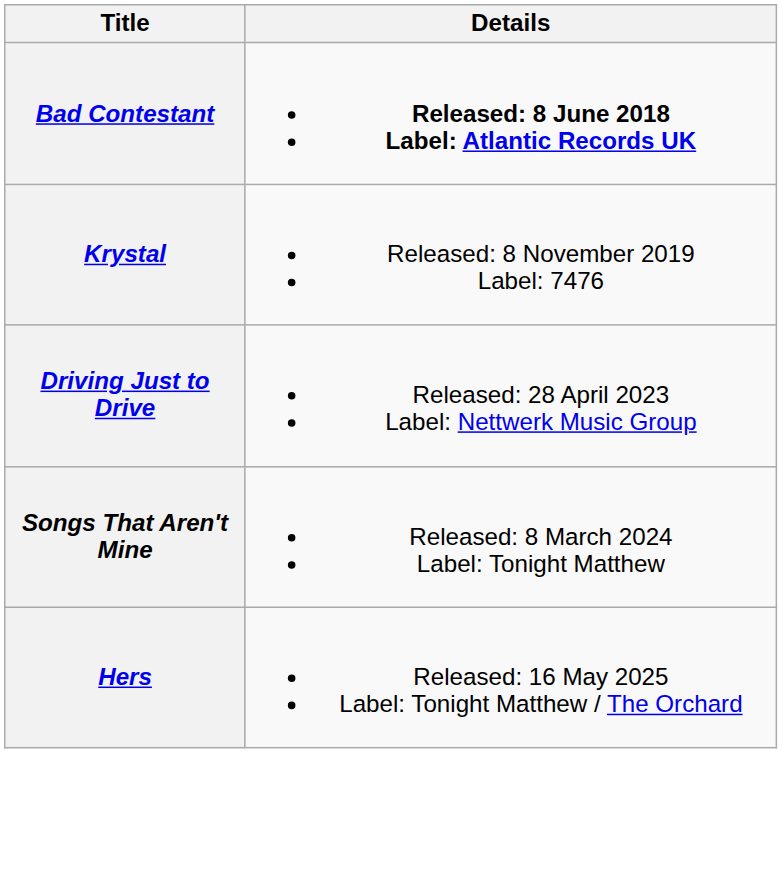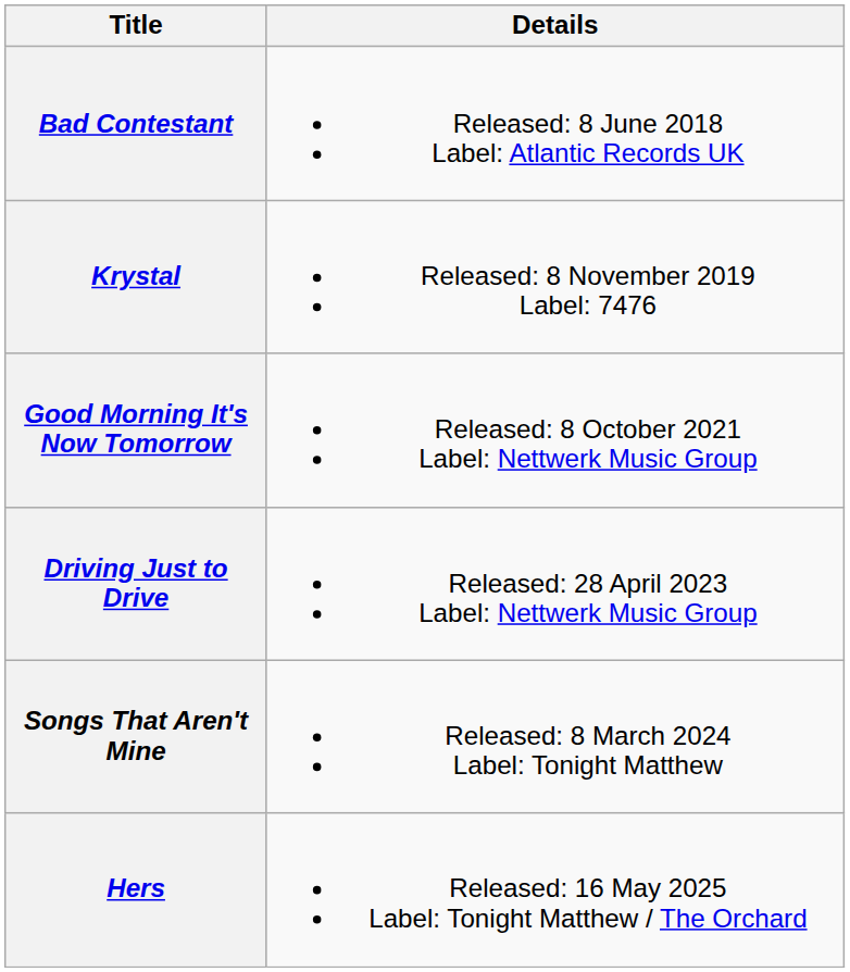 <table class="wikitable plainrowheaders" style="text-align:center">
 <tr>
 <th scope="col" style="width:9.5em">Title</th>
 <th scope="col" style="width:21.5em">Details</th>
 </tr>
 <tr>
 <th scope="row"><em><a href='#'>Bad Contestant</a></em></th>
-<td><strong><br><ul><li>Released: 8 June 2018</li><li>Label: <a href='#'>Atlantic Records UK</a></li></ul></strong></td>
+<td><br><ul><li>Released: 8 June 2018</li><li>Label: <a href='#'>Atlantic Records UK</a></li></ul></td>
 </tr>
 <tr>
 <th scope="row"><em><a href='#'>Krystal</a></em></th>
 <td><br><ul><li>Released: 8 November 2019</li><li>Label: 7476</li></ul></td>
+</tr>
+<tr>
+<th scope="row"><em><a href='#'>Good Morning It's Now Tomorrow</a></em></th>
+<td><br><ul><li>Released: 8 October 2021</li><li>Label: <a href='#'>Nettwerk Music Group</a></li></ul></td>
 </tr>
 <tr>
 <th scope="row"><em><a href='#'>Driving Just to Drive</a></em></th>
 <td><br><ul><li>Released: 28 April 2023</li><li>Label: <a href='#'>Nettwerk Music Group</a></li></ul></td>
 </tr>
 <tr>
 <th scope="row"><em>Songs That Aren't Mine</em></th>
 <td><br><ul><li>Released: 8 March 2024</li><li>Label: Tonight Matthew</li></ul></td>
 </tr>
 <tr>
 <th scope="row"><em><a href='#'>Hers</a></em></th>
 <td><br><ul><li>Released: 16 May 2025</li><li>Label: Tonight Matthew / <a href='#'>The Orchard</a></li></ul></td>
 </tr>
 </table>
